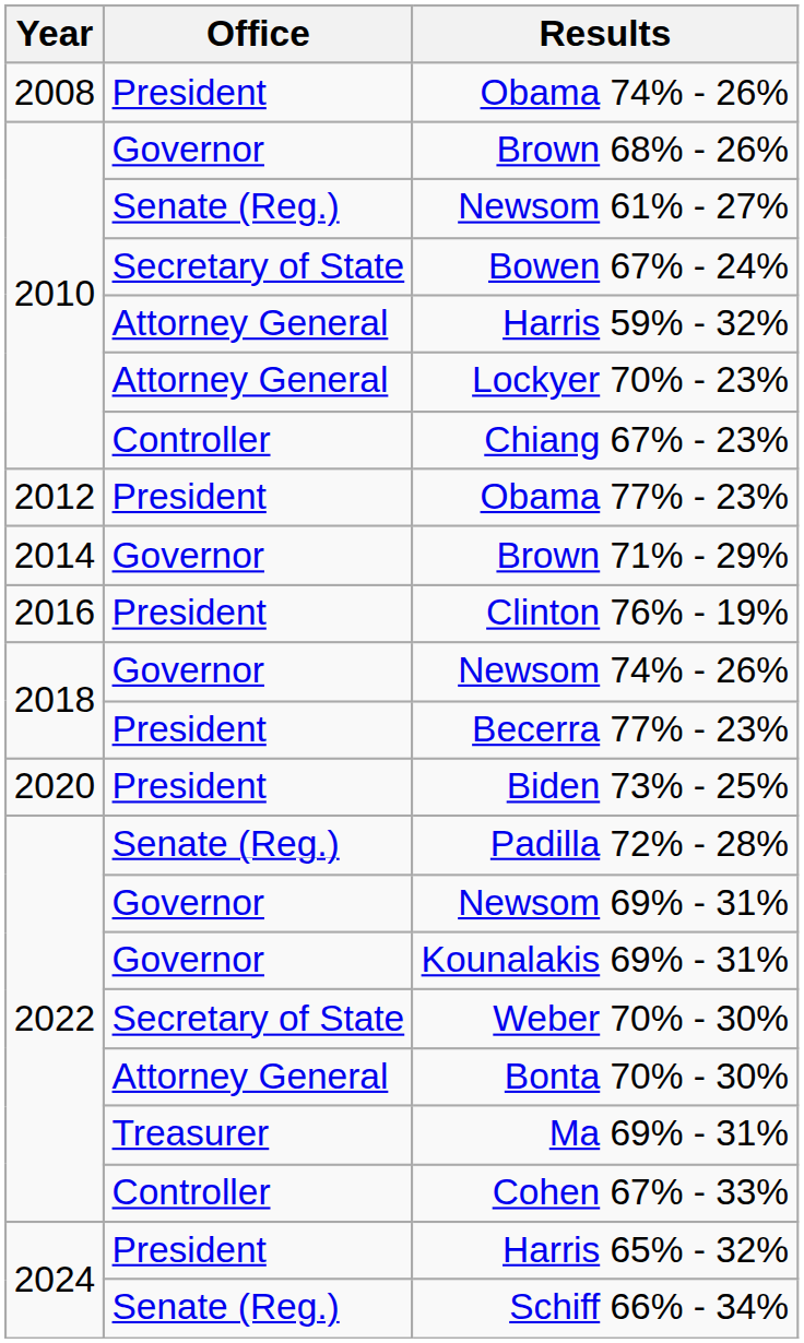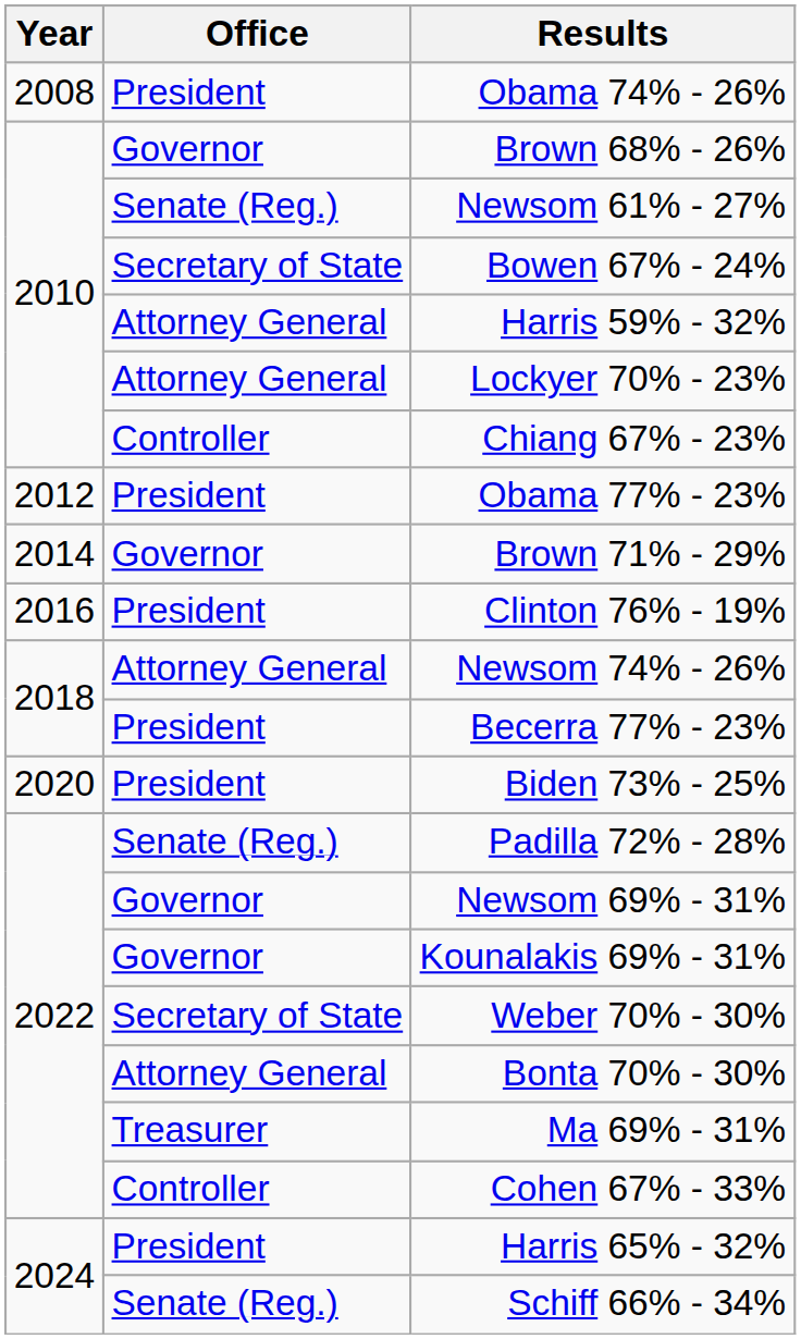 <table class=wikitable>
 <tr>
 <th>Year</th>
 <th>Office</th>
 <th>Results</th>
 </tr>
 <tr>
 <td>2008</td>
 <td><a href='#'>President</a></td>
 <td align="right" ><a href='#'>Obama</a> 74% - 26%</td>
 </tr>
 <tr>
 <td rowspan=6>2010</td>
 <td><a href='#'>Governor</a></td>
 <td align="right" ><a href='#'>Brown</a> 68% - 26%</td>
 </tr>
 <tr>
 <td><a href='#'>Senate (Reg.)</a></td>
 <td align="right" ><a href='#'>Newsom</a> 61% - 27%</td>
 </tr>
 <tr>
 <td><a href='#'>Secretary of State</a></td>
 <td align="right" ><a href='#'>Bowen</a> 67% - 24%</td>
 </tr>
 <tr>
 <td><a href='#'>Attorney General</a></td>
 <td align="right" ><a href='#'>Harris</a> 59% - 32%</td>
 </tr>
 <tr>
 <td><a href='#'>Attorney General</a></td>
 <td align="right" ><a href='#'>Lockyer</a> 70% - 23%</td>
 </tr>
 <tr>
 <td><a href='#'>Controller</a></td>
 <td align="right" ><a href='#'>Chiang</a> 67% - 23%</td>
 </tr>
 <tr>
 <td>2012</td>
 <td><a href='#'>President</a></td>
 <td align="right" ><a href='#'>Obama</a> 77% - 23%</td>
 </tr>
 <tr>
 <td>2014</td>
 <td><a href='#'>Governor</a></td>
 <td align="right" ><a href='#'>Brown</a> 71% - 29%</td>
 </tr>
 <tr>
 <td>2016</td>
 <td><a href='#'>President</a></td>
 <td align="right" ><a href='#'>Clinton</a> 76% - 19%</td>
 </tr>
 <tr>
 <td rowspan=2>2018</td>
-<td><a href='#'>Governor</a></td>
+<td><a href='#'>Attorney General</a></td>
 <td align="right" ><a href='#'>Newsom</a> 74% - 26%</td>
 </tr>
 <tr>
 <td><a href='#'>President</a></td>
 <td align="right" ><a href='#'>Becerra</a> 77% - 23%</td>
 </tr>
 <tr>
 <td>2020</td>
 <td><a href='#'>President</a></td>
 <td align="right" ><a href='#'>Biden</a> 73% - 25%</td>
 </tr>
 <tr>
 <td rowspan=7>2022</td>
 <td><a href='#'>Senate (Reg.)</a></td>
 <td align="right" ><a href='#'>Padilla</a> 72% - 28%</td>
 </tr>
 <tr>
 <td><a href='#'>Governor</a></td>
 <td align="right" ><a href='#'>Newsom</a> 69% - 31%</td>
 </tr>
 <tr>
 <td><a href='#'>Governor</a></td>
 <td align="right" ><a href='#'>Kounalakis</a> 69% - 31%</td>
 </tr>
 <tr>
 <td><a href='#'>Secretary of State</a></td>
 <td align="right" ><a href='#'>Weber</a> 70% - 30%</td>
 </tr>
 <tr>
 <td><a href='#'>Attorney General</a></td>
 <td align="right" ><a href='#'>Bonta</a> 70% - 30%</td>
 </tr>
 <tr>
 <td><a href='#'>Treasurer</a></td>
 <td align="right" ><a href='#'>Ma</a> 69% - 31%</td>
 </tr>
 <tr>
 <td><a href='#'>Controller</a></td>
 <td align="right" ><a href='#'>Cohen</a> 67% - 33%</td>
 </tr>
 <tr>
 <td rowspan=2>2024</td>
 <td><a href='#'>President</a></td>
 <td align="right" ><a href='#'>Harris</a> 65% - 32%</td>
 </tr>
 <tr>
 <td><a href='#'>Senate (Reg.)</a></td>
 <td align="right" ><a href='#'>Schiff</a> 66% - 34%</td>
 </tr>
 </table>
